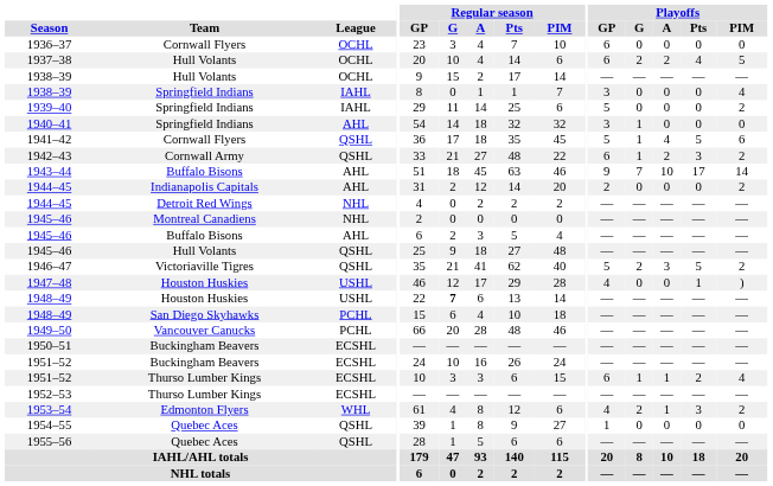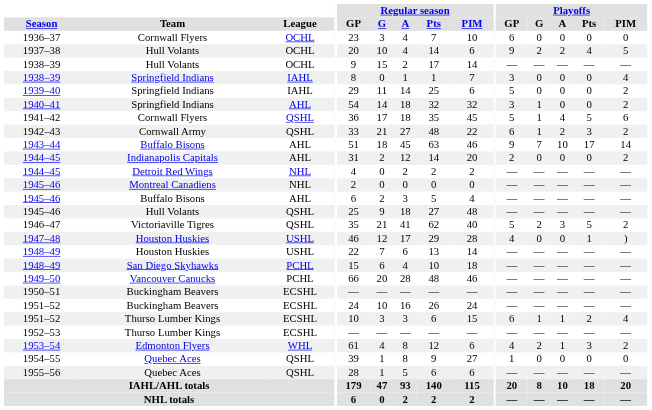 <table border="0" cellpadding="1" cellspacing="0" style="text-align:center; width:60em">
 <tr bgcolor="#e0e0e0">
 <th colspan="3" bgcolor="#ffffff"></th>
 <th rowspan="100" bgcolor="#ffffff"></th>
 <th colspan="5"><a href='#'>Regular season</a></th>
 <th rowspan="100" bgcolor="#ffffff"></th>
 <th colspan="5"><a href='#'>Playoffs</a></th>
 </tr>
 <tr bgcolor="#e0e0e0">
 <th><a href='#'>Season</a></th>
 <th>Team</th>
 <th>League</th>
 <th>GP</th>
 <th><a href='#'>G</a></th>
 <th><a href='#'>A</a></th>
 <th><a href='#'>Pts</a></th>
 <th><a href='#'>PIM</a></th>
 <th>GP</th>
 <th>G</th>
 <th>A</th>
 <th>Pts</th>
 <th>PIM</th>
 </tr>
 <tr>
 <td>1936–37</td>
 <td>Cornwall Flyers</td>
 <td><a href='#'>OCHL</a></td>
 <td>23</td>
 <td>3</td>
 <td>4</td>
 <td>7</td>
 <td>10</td>
 <td>6</td>
 <td>0</td>
 <td>0</td>
 <td>0</td>
 <td>0</td>
 </tr>
 <tr bgcolor="#f0f0f0">
 <td>1937–38</td>
 <td>Hull Volants</td>
 <td>OCHL</td>
 <td>20</td>
 <td>10</td>
 <td>4</td>
 <td>14</td>
 <td>6</td>
-<td>6</td>
+<td>9</td>
 <td>2</td>
 <td>2</td>
 <td>4</td>
 <td>5</td>
 </tr>
 <tr>
 <td>1938–39</td>
 <td>Hull Volants</td>
 <td>OCHL</td>
 <td>9</td>
 <td>15</td>
 <td>2</td>
 <td>17</td>
 <td>14</td>
 <td>—</td>
 <td>—</td>
 <td>—</td>
 <td>—</td>
 <td>—</td>
 </tr>
 <tr bgcolor="#f0f0f0">
 <td><a href='#'>1938–39</a></td>
 <td><a href='#'>Springfield Indians</a></td>
 <td><a href='#'>IAHL</a></td>
 <td>8</td>
 <td>0</td>
 <td>1</td>
 <td>1</td>
 <td>7</td>
 <td>3</td>
 <td>0</td>
 <td>0</td>
 <td>0</td>
 <td>4</td>
 </tr>
 <tr>
 <td><a href='#'>1939–40</a></td>
 <td>Springfield Indians</td>
 <td>IAHL</td>
 <td>29</td>
 <td>11</td>
 <td>14</td>
 <td>25</td>
 <td>6</td>
 <td>5</td>
 <td>0</td>
 <td>0</td>
 <td>0</td>
 <td>2</td>
 </tr>
 <tr bgcolor="#f0f0f0">
 <td><a href='#'>1940–41</a></td>
 <td>Springfield Indians</td>
 <td><a href='#'>AHL</a></td>
 <td>54</td>
 <td>14</td>
 <td>18</td>
 <td>32</td>
 <td>32</td>
 <td>3</td>
 <td>1</td>
 <td>0</td>
 <td>0</td>
-<td>0</td>
+<td>2</td>
 </tr>
 <tr>
 <td>1941–42</td>
 <td>Cornwall Flyers</td>
 <td><a href='#'>QSHL</a></td>
 <td>36</td>
 <td>17</td>
 <td>18</td>
 <td>35</td>
 <td>45</td>
 <td>5</td>
 <td>1</td>
 <td>4</td>
 <td>5</td>
 <td>6</td>
 </tr>
 <tr bgcolor="#f0f0f0">
 <td>1942–43</td>
 <td>Cornwall Army</td>
 <td>QSHL</td>
 <td>33</td>
 <td>21</td>
 <td>27</td>
 <td>48</td>
 <td>22</td>
 <td>6</td>
 <td>1</td>
 <td>2</td>
 <td>3</td>
 <td>2</td>
 </tr>
 <tr>
 <td><a href='#'>1943–44</a></td>
 <td><a href='#'>Buffalo Bisons</a></td>
 <td>AHL</td>
 <td>51</td>
 <td>18</td>
 <td>45</td>
 <td>63</td>
 <td>46</td>
 <td>9</td>
 <td>7</td>
 <td>10</td>
 <td>17</td>
 <td>14</td>
 </tr>
 <tr bgcolor="#f0f0f0">
 <td><a href='#'>1944–45</a></td>
 <td><a href='#'>Indianapolis Capitals</a></td>
 <td>AHL</td>
 <td>31</td>
 <td>2</td>
 <td>12</td>
 <td>14</td>
 <td>20</td>
 <td>2</td>
 <td>0</td>
 <td>0</td>
 <td>0</td>
 <td>2</td>
 </tr>
 <tr>
 <td><a href='#'>1944–45</a></td>
 <td><a href='#'>Detroit Red Wings</a></td>
 <td><a href='#'>NHL</a></td>
 <td>4</td>
 <td>0</td>
 <td>2</td>
 <td>2</td>
 <td>2</td>
 <td>—</td>
 <td>—</td>
 <td>—</td>
 <td>—</td>
 <td>—</td>
 </tr>
 <tr bgcolor="#f0f0f0">
 <td><a href='#'>1945–46</a></td>
 <td><a href='#'>Montreal Canadiens</a></td>
 <td>NHL</td>
 <td>2</td>
 <td>0</td>
 <td>0</td>
 <td>0</td>
 <td>0</td>
 <td>—</td>
 <td>—</td>
 <td>—</td>
 <td>—</td>
 <td>—</td>
 </tr>
 <tr>
 <td><a href='#'>1945–46</a></td>
 <td>Buffalo Bisons</td>
 <td>AHL</td>
 <td>6</td>
 <td>2</td>
 <td>3</td>
 <td>5</td>
 <td>4</td>
 <td>—</td>
 <td>—</td>
 <td>—</td>
 <td>—</td>
 <td>—</td>
 </tr>
 <tr bgcolor="#f0f0f0">
 <td>1945–46</td>
 <td>Hull Volants</td>
 <td>QSHL</td>
 <td>25</td>
 <td>9</td>
 <td>18</td>
 <td>27</td>
 <td>48</td>
 <td>—</td>
 <td>—</td>
 <td>—</td>
 <td>—</td>
 <td>—</td>
 </tr>
 <tr>
 <td>1946–47</td>
 <td>Victoriaville Tigres</td>
 <td>QSHL</td>
 <td>35</td>
 <td>21</td>
 <td>41</td>
 <td>62</td>
 <td>40</td>
 <td>5</td>
 <td>2</td>
 <td>3</td>
 <td>5</td>
 <td>2</td>
 </tr>
 <tr bgcolor="#f0f0f0">
 <td><a href='#'>1947–48</a></td>
 <td><a href='#'>Houston Huskies</a></td>
 <td><a href='#'>USHL</a></td>
 <td>46</td>
 <td>12</td>
 <td>17</td>
 <td>29</td>
 <td>28</td>
 <td>4</td>
 <td>0</td>
 <td>0</td>
 <td>1</td>
 <td>)</td>
 </tr>
 <tr>
 <td><a href='#'>1948–49</a></td>
 <td>Houston Huskies</td>
 <td>USHL</td>
 <td>22</td>
-<td><strong>7</strong></td>
+<td>7</td>
 <td>6</td>
 <td>13</td>
 <td>14</td>
 <td>—</td>
 <td>—</td>
 <td>—</td>
 <td>—</td>
 <td>—</td>
 </tr>
 <tr bgcolor="#f0f0f0">
 <td><a href='#'>1948–49</a></td>
 <td><a href='#'>San Diego Skyhawks</a></td>
 <td><a href='#'>PCHL</a></td>
 <td>15</td>
 <td>6</td>
 <td>4</td>
 <td>10</td>
 <td>18</td>
 <td>—</td>
 <td>—</td>
 <td>—</td>
 <td>—</td>
 <td>—</td>
 </tr>
 <tr>
 <td><a href='#'>1949–50</a></td>
 <td><a href='#'>Vancouver Canucks</a></td>
 <td>PCHL</td>
 <td>66</td>
 <td>20</td>
 <td>28</td>
 <td>48</td>
 <td>46</td>
 <td>—</td>
 <td>—</td>
 <td>—</td>
 <td>—</td>
 <td>—</td>
 </tr>
 <tr bgcolor="#f0f0f0">
 <td>1950–51</td>
 <td>Buckingham Beavers</td>
 <td>ECSHL</td>
 <td>—</td>
 <td>—</td>
 <td>—</td>
 <td>—</td>
 <td>—</td>
 <td>—</td>
 <td>—</td>
 <td>—</td>
 <td>—</td>
 <td>—</td>
 </tr>
 <tr>
 <td>1951–52</td>
 <td>Buckingham Beavers</td>
 <td>ECSHL</td>
 <td>24</td>
 <td>10</td>
 <td>16</td>
 <td>26</td>
 <td>24</td>
 <td>—</td>
 <td>—</td>
 <td>—</td>
 <td>—</td>
 <td>—</td>
 </tr>
 <tr bgcolor="#f0f0f0">
 <td>1951–52</td>
 <td>Thurso Lumber Kings</td>
 <td>ECSHL</td>
 <td>10</td>
 <td>3</td>
 <td>3</td>
 <td>6</td>
 <td>15</td>
 <td>6</td>
 <td>1</td>
 <td>1</td>
 <td>2</td>
 <td>4</td>
 </tr>
 <tr>
 <td>1952–53</td>
 <td>Thurso Lumber Kings</td>
 <td>ECSHL</td>
 <td>—</td>
 <td>—</td>
 <td>—</td>
 <td>—</td>
 <td>—</td>
 <td>—</td>
 <td>—</td>
 <td>—</td>
 <td>—</td>
 <td>—</td>
 </tr>
 <tr bgcolor="#f0f0f0">
 <td><a href='#'>1953–54</a></td>
 <td><a href='#'>Edmonton Flyers</a></td>
 <td><a href='#'>WHL</a></td>
 <td>61</td>
 <td>4</td>
 <td>8</td>
 <td>12</td>
 <td>6</td>
 <td>4</td>
 <td>2</td>
 <td>1</td>
 <td>3</td>
 <td>2</td>
 </tr>
 <tr>
 <td>1954–55</td>
 <td><a href='#'>Quebec Aces</a></td>
 <td>QSHL</td>
 <td>39</td>
 <td>1</td>
 <td>8</td>
 <td>9</td>
 <td>27</td>
 <td>1</td>
 <td>0</td>
 <td>0</td>
 <td>0</td>
 <td>0</td>
 </tr>
 <tr bgcolor="#f0f0f0">
 <td>1955–56</td>
 <td>Quebec Aces</td>
 <td>QSHL</td>
 <td>28</td>
 <td>1</td>
 <td>5</td>
 <td>6</td>
 <td>6</td>
 <td>—</td>
 <td>—</td>
 <td>—</td>
 <td>—</td>
 <td>—</td>
 </tr>
 <tr bgcolor="#e0e0e0">
 <th colspan="3">IAHL/AHL totals</th>
 <th>179</th>
 <th>47</th>
 <th>93</th>
 <th>140</th>
 <th>115</th>
 <th>20</th>
 <th>8</th>
 <th>10</th>
 <th>18</th>
 <th>20</th>
 </tr>
 <tr bgcolor="#e0e0e0">
 <th colspan="3">NHL totals</th>
 <th>6</th>
 <th>0</th>
 <th>2</th>
 <th>2</th>
 <th>2</th>
 <th>—</th>
 <th>—</th>
 <th>—</th>
 <th>—</th>
 <th>—</th>
 </tr>
 </table>
